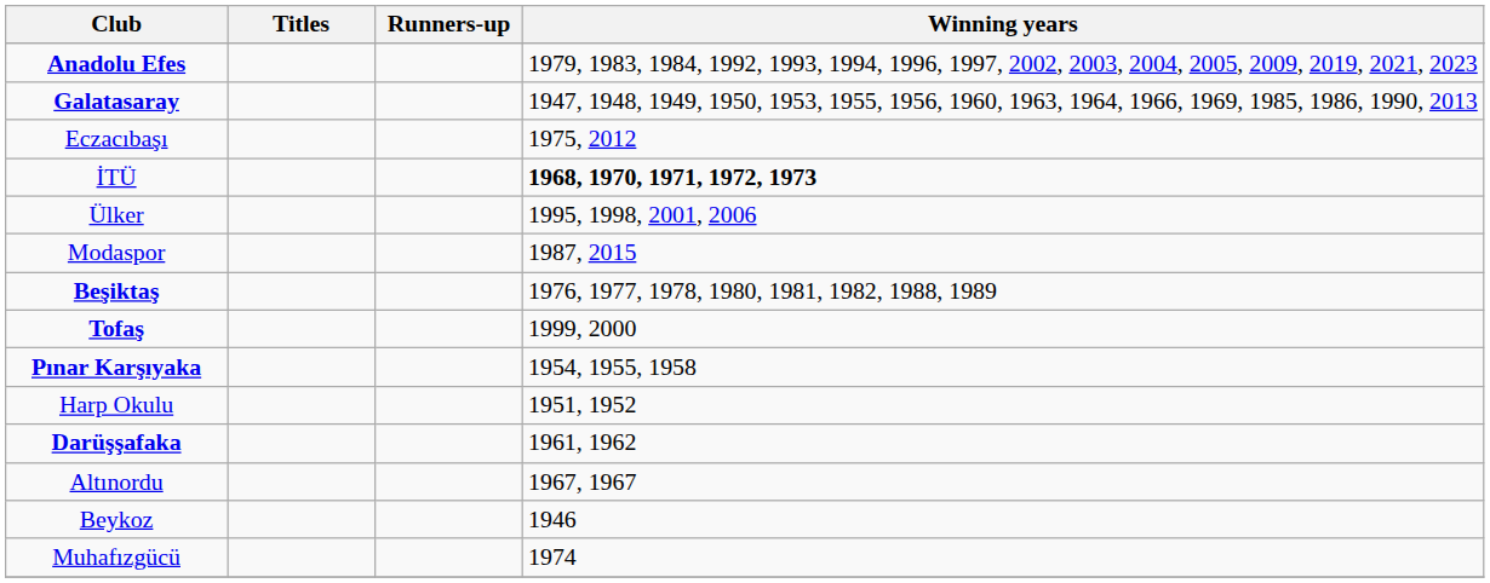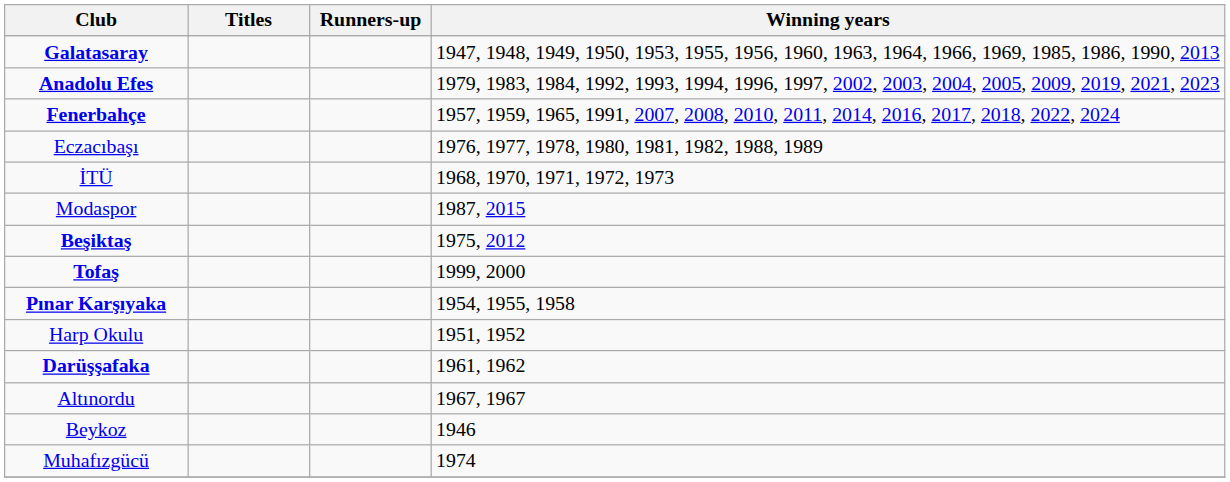 <table class="wikitable">
 <tr>
 <th style="width:15%;">Club</th>
 <th style="width:10%;">Titles</th>
 <th style="width:10%;">Runners-up</th>
 <th style="width:75%;">Winning years</th>
 </tr>
 <tr>
 </tr>
 <tr>
+<td align=center><strong><a href='#'>Galatasaray</a></strong></td>
+<td></td>
+<td></td>
+<td>1947, 1948, 1949, 1950, 1953, 1955, 1956, 1960, 1963, 1964, 1966, 1969, 1985, 1986, 1990, <a href='#'>2013</a></td>
+</tr>
+<tr>
 <td align="center"><strong><a href='#'>Anadolu Efes</a></strong></td>
 <td></td>
 <td></td>
 <td>1979, 1983, 1984, 1992, 1993, 1994, 1996, 1997, <a href='#'>2002</a>, <a href='#'>2003</a>, <a href='#'>2004</a>, <a href='#'>2005</a>, <a href='#'>2009</a>, <a href='#'>2019</a>, <a href='#'>2021</a>, <a href='#'>2023</a></td>
 </tr>
 <tr>
-<td align=center><strong><a href='#'>Galatasaray</a></strong></td>
+<td align=center><strong><a href='#'>Fenerbahçe</a></strong></td>
 <td></td>
 <td></td>
-<td>1947, 1948, 1949, 1950, 1953, 1955, 1956, 1960, 1963, 1964, 1966, 1969, 1985, 1986, 1990, <a href='#'>2013</a></td>
+<td>1957, 1959, 1965, 1991, <a href='#'>2007</a>, <a href='#'>2008</a>, <a href='#'>2010</a>, <a href='#'>2011</a>, <a href='#'>2014</a>, <a href='#'>2016</a>, <a href='#'>2017</a>, <a href='#'>2018</a>, <a href='#'>2022</a>, <a href='#'>2024</a></td>
 </tr>
 <tr>
 <td align=center><a href='#'>Eczacıbaşı</a></td>
 <td></td>
 <td></td>
-<td>1975, <a href='#'>2012</a></td>
+<td>1976, 1977, 1978, 1980, 1981, 1982, 1988, 1989</td>
 </tr>
 <tr>
 <td align=center><a href='#'>İTÜ</a></td>
 <td></td>
 <td></td>
-<td><strong>1968, 1970, 1971, 1972, 1973</strong></td>
-</tr>
-<tr>
-<td align=center><a href='#'>Ülker</a></td>
-<td></td>
-<td></td>
-<td>1995, 1998, <a href='#'>2001</a>, <a href='#'>2006</a></td>
+<td>1968, 1970, 1971, 1972, 1973</td>
 </tr>
 <tr>
 <td align=center><a href='#'>Modaspor</a></td>
 <td></td>
 <td></td>
 <td>1987, <a href='#'>2015</a></td>
 </tr>
 <tr>
 <td align=center><strong><a href='#'>Beşiktaş</a></strong></td>
 <td></td>
 <td></td>
-<td>1976, 1977, 1978, 1980, 1981, 1982, 1988, 1989</td>
+<td>1975, <a href='#'>2012</a></td>
 </tr>
 <tr>
 <td align=center><strong><a href='#'>Tofaş</a></strong></td>
 <td></td>
 <td></td>
 <td>1999, 2000</td>
 </tr>
 <tr>
 <td align=center><strong><a href='#'>Pınar Karşıyaka</a></strong></td>
 <td></td>
 <td></td>
 <td>1954, 1955, 1958</td>
 </tr>
 <tr>
 <td align=center><a href='#'>Harp Okulu</a></td>
 <td></td>
 <td></td>
 <td>1951, 1952</td>
 </tr>
 <tr>
 <td align=center><strong><a href='#'>Darüşşafaka</a></strong></td>
 <td></td>
 <td></td>
 <td>1961, 1962</td>
 </tr>
 <tr>
 <td align=center><a href='#'>Altınordu</a></td>
 <td></td>
 <td></td>
 <td>1967, 1967</td>
 </tr>
 <tr>
 <td align=center><a href='#'>Beykoz</a></td>
 <td></td>
 <td></td>
 <td>1946</td>
 </tr>
 <tr>
 <td align=center><a href='#'>Muhafızgücü</a></td>
 <td></td>
 <td></td>
 <td>1974</td>
 </tr>
 <tr>
 </tr>
 </table>
